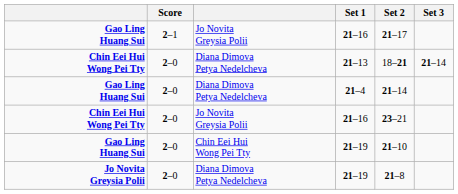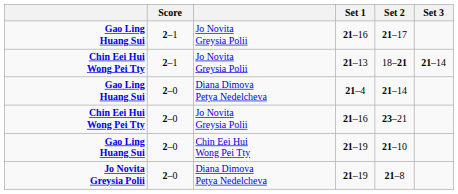 <table class="wikitable" style="text-align:center; font-size:90%">
 <tr>
 <th align="right" width="200"></th>
 <th width="60">Score</th>
 <th align="left" width="200"></th>
 <th width="50">Set 1</th>
 <th width="50">Set 2</th>
 <th width="50">Set 3</th>
 </tr>
 <tr>
 <td align="right"><strong><a href='#'>Gao Ling</a> <br><a href='#'>Huang Sui</a> </strong></td>
 <td align="center"><strong>2</strong>–1</td>
 <td align="left"> <a href='#'>Jo Novita</a><br> <a href='#'>Greysia Polii</a></td>
 <td><strong>21</strong>–16</td>
 <td><strong>21</strong>–17</td>
 <td></td>
 </tr>
 <tr>
 <td align="right"><strong><a href='#'>Chin Eei Hui</a> <br><a href='#'>Wong Pei Tty</a> </strong></td>
-<td align="center"><strong>2</strong>–0</td>
-<td align="left"> <a href='#'>Diana Dimova</a><br> <a href='#'>Petya Nedelcheva</a></td>
+<td align="center"><strong>2</strong>–1</td>
+<td align="left"> <a href='#'>Jo Novita</a><br> <a href='#'>Greysia Polii</a></td>
 <td><strong>21</strong>–13</td>
 <td>18–<strong>21</strong></td>
 <td><strong>21</strong>–14</td>
 </tr>
 <tr>
 <td align="right"><strong><a href='#'>Gao Ling</a> <br><a href='#'>Huang Sui</a> </strong></td>
 <td align="center"><strong>2</strong>–0</td>
 <td align="left"> <a href='#'>Diana Dimova</a><br> <a href='#'>Petya Nedelcheva</a></td>
 <td><strong>21</strong>–4</td>
 <td><strong>21</strong>–14</td>
 <td></td>
 </tr>
 <tr>
 <td align="right"><strong><a href='#'>Chin Eei Hui</a> <br><a href='#'>Wong Pei Tty</a> </strong></td>
 <td align="center"><strong>2</strong>–0</td>
 <td align="left"> <a href='#'>Jo Novita</a><br> <a href='#'>Greysia Polii</a></td>
 <td><strong>21</strong>–16</td>
 <td><strong>23</strong>–21</td>
 <td></td>
 </tr>
 <tr>
 <td align="right"><strong><a href='#'>Gao Ling</a> <br><a href='#'>Huang Sui</a> </strong></td>
 <td align="center"><strong>2</strong>–0</td>
 <td align="left"> <a href='#'>Chin Eei Hui</a><br> <a href='#'>Wong Pei Tty</a></td>
 <td><strong>21</strong>–19</td>
 <td><strong>21</strong>–10</td>
 <td></td>
 </tr>
 <tr>
 <td align="right"><strong><a href='#'>Jo Novita</a> <br><a href='#'>Greysia Polii</a> </strong></td>
 <td align="center"><strong>2</strong>–0</td>
 <td align="left"> <a href='#'>Diana Dimova</a><br> <a href='#'>Petya Nedelcheva</a></td>
 <td><strong>21</strong>–19</td>
 <td><strong>21</strong>–8</td>
 <td></td>
 </tr>
 </table>
